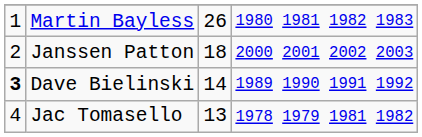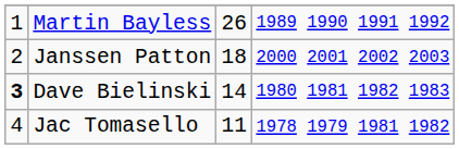 <table class="wikitable">
 <tr>
 </tr>
 <tr>
 <td>1</td>
 <td><a href='#'>Martin Bayless</a></td>
 <td>26</td>
-<td style="font-size:80%;"><a href='#'>1980</a> <a href='#'>1981</a> <a href='#'>1982</a> <a href='#'>1983</a></td>
+<td style="font-size:80%;"><a href='#'>1989</a> <a href='#'>1990</a> <a href='#'>1991</a> <a href='#'>1992</a></td>
 </tr>
 <tr>
 <td>2</td>
 <td>Janssen Patton</td>
 <td>18</td>
 <td style="font-size:80%;"><a href='#'>2000</a> <a href='#'>2001</a> <a href='#'>2002</a> <a href='#'>2003</a></td>
 </tr>
 <tr>
 <td><strong>3</strong></td>
 <td>Dave Bielinski</td>
 <td>14</td>
-<td style="font-size:80%;"><a href='#'>1989</a> <a href='#'>1990</a> <a href='#'>1991</a> <a href='#'>1992</a></td>
+<td style="font-size:80%;"><a href='#'>1980</a> <a href='#'>1981</a> <a href='#'>1982</a> <a href='#'>1983</a></td>
 </tr>
 <tr>
 <td>4</td>
 <td>Jac Tomasello</td>
-<td>13</td>
+<td>11</td>
 <td style="font-size:80%;"><a href='#'>1978</a> <a href='#'>1979</a> <a href='#'>1981</a> <a href='#'>1982</a></td>
 </tr>
 </table>
